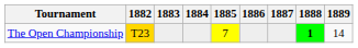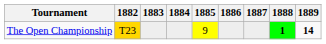 <table class="wikitable" style="font-size:95%;text-align:center;">
 <tr>
 <th>Tournament</th>
 <th>1882</th>
 <th>1883</th>
 <th>1884</th>
 <th>1885</th>
 <th>1886</th>
 <th>1887</th>
 <th>1888</th>
 <th>1889</th>
 </tr>
 <tr>
 <td align=left><a href='#'>The Open Championship</a></td>
 <td style="background: gold;">T23</td>
 <td style="background:#eeeeee;"></td>
 <td style="background:#eeeeee;"></td>
-<td style="background:yellow;">7</td>
+<td style="background:yellow;">9</td>
 <td style="background:#eeeeee;"></td>
 <td style="background:#eeeeee;"></td>
 <td style="background:lime;"><strong>1</strong></td>
-<td>14</td>
+<td><strong>14</strong></td>
 </tr>
 </table>
